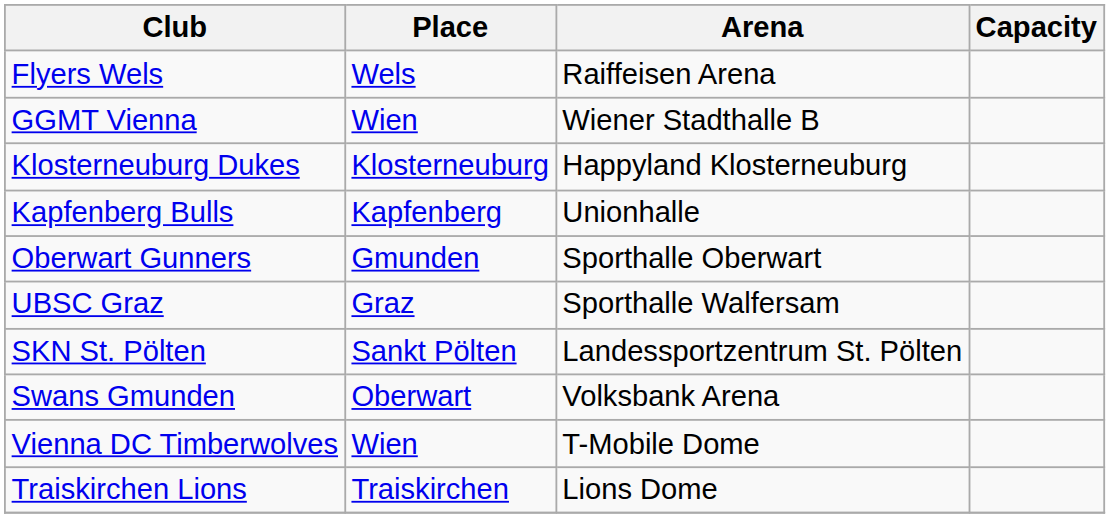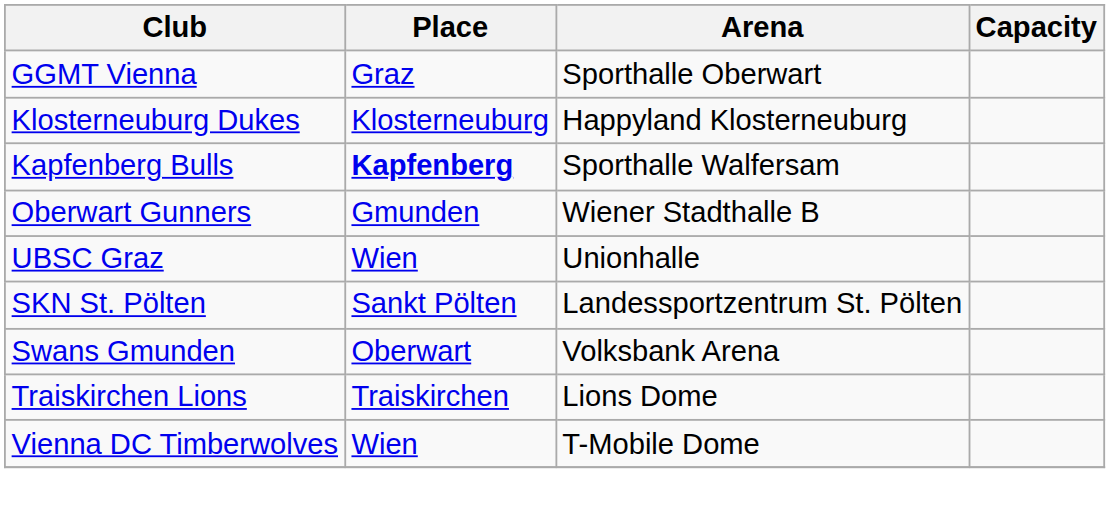 <table class="wikitable sortable">
 <tr>
 <th>Club</th>
 <th>Place</th>
 <th>Arena</th>
 <th>Capacity</th>
 </tr>
 <tr>
-<td><a href='#'>Flyers Wels</a></td>
-<td><a href='#'>Wels</a></td>
-<td>Raiffeisen Arena</td>
-<td style="text-align:center;"></td>
-</tr>
-<tr>
 <td><a href='#'>GGMT Vienna</a></td>
-<td><a href='#'>Wien</a></td>
-<td>Wiener Stadthalle B</td>
+<td><a href='#'>Graz</a></td>
+<td>Sporthalle Oberwart</td>
 <td style="text-align:center;"></td>
 </tr>
 <tr>
 <td><a href='#'>Klosterneuburg Dukes</a></td>
 <td><a href='#'>Klosterneuburg</a></td>
 <td>Happyland Klosterneuburg</td>
 <td style="text-align:center;"></td>
 </tr>
 <tr>
 <td><a href='#'>Kapfenberg Bulls</a></td>
-<td><a href='#'>Kapfenberg</a></td>
-<td>Unionhalle</td>
+<td><strong><a href='#'>Kapfenberg</a></strong></td>
+<td>Sporthalle Walfersam</td>
 <td style="text-align:center;"></td>
 </tr>
 <tr>
 <td><a href='#'>Oberwart Gunners</a></td>
 <td><a href='#'>Gmunden</a></td>
-<td>Sporthalle Oberwart</td>
+<td>Wiener Stadthalle B</td>
 <td style="text-align:center;"></td>
 </tr>
 <tr>
 <td><a href='#'>UBSC Graz</a></td>
-<td><a href='#'>Graz</a></td>
-<td>Sporthalle Walfersam</td>
+<td><a href='#'>Wien</a></td>
+<td>Unionhalle</td>
 <td style="text-align:center;"></td>
 </tr>
 <tr>
 <td><a href='#'>SKN St. Pölten</a></td>
 <td><a href='#'>Sankt Pölten</a></td>
 <td>Landessportzentrum St. Pölten</td>
 <td style="text-align:center;"></td>
 </tr>
 <tr>
 <td><a href='#'>Swans Gmunden</a></td>
 <td><a href='#'>Oberwart</a></td>
 <td>Volksbank Arena</td>
 <td style="text-align:center;"></td>
 </tr>
 <tr>
+<td><a href='#'>Traiskirchen Lions</a></td>
+<td><a href='#'>Traiskirchen</a></td>
+<td>Lions Dome</td>
+<td style="text-align:center;"></td>
+</tr>
+<tr>
 <td><a href='#'>Vienna DC Timberwolves</a></td>
 <td><a href='#'>Wien</a></td>
 <td>T-Mobile Dome</td>
 <td style="text-align:center;"></td>
 </tr>
 <tr>
-<td><a href='#'>Traiskirchen Lions</a></td>
-<td><a href='#'>Traiskirchen</a></td>
-<td>Lions Dome</td>
-<td style="text-align:center;"></td>
-</tr>
-<tr>
 </tr>
 </table>
